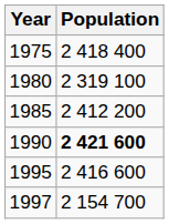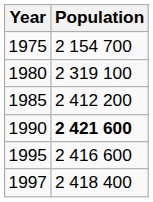 <table class="wikitable">
 <tr>
 <th>Year</th>
 <th>Population</th>
 </tr>
 <tr>
 <td>1975</td>
-<td>2 418 400</td>
+<td>2 154 700</td>
 </tr>
 <tr>
 <td>1980</td>
 <td>2 319 100</td>
 </tr>
 <tr>
 <td>1985</td>
 <td>2 412 200</td>
 </tr>
 <tr>
 <td>1990</td>
 <td><strong>2 421 600</strong></td>
 </tr>
 <tr>
 <td>1995</td>
 <td>2 416 600</td>
 </tr>
 <tr>
 <td>1997</td>
-<td>2 154 700</td>
+<td>2 418 400</td>
 </tr>
 </table>
